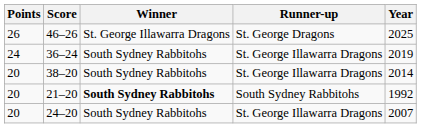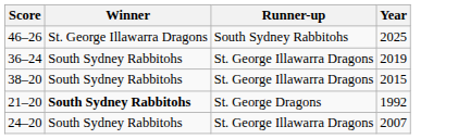 <table class="wikitable">
 <tr>
-<th>Points</th>
 <th>Score</th>
 <th>Winner</th>
 <th>Runner-up</th>
 <th>Year</th>
 </tr>
 <tr>
-<td>26</td>
 <td>46–26</td>
 <td>St. George Illawarra Dragons</td>
-<td>St. George Dragons</td>
+<td>South Sydney Rabbitohs</td>
 <td>2025</td>
 </tr>
 <tr>
-<td>24</td>
 <td>36–24</td>
 <td>South Sydney Rabbitohs</td>
 <td>St. George Illawarra Dragons</td>
 <td>2019</td>
 </tr>
 <tr>
-<td>20</td>
 <td>38–20</td>
 <td>South Sydney Rabbitohs</td>
 <td>St. George Illawarra Dragons</td>
-<td>2014</td>
+<td>2015</td>
 </tr>
 <tr>
-<td>20</td>
 <td>21–20</td>
 <td><strong>South Sydney Rabbitohs</strong></td>
-<td>South Sydney Rabbitohs</td>
+<td>St. George Dragons</td>
 <td>1992</td>
 </tr>
 <tr>
-<td>20</td>
 <td>24–20</td>
 <td>South Sydney Rabbitohs</td>
 <td>St. George Illawarra Dragons</td>
 <td>2007</td>
 </tr>
 </table>
